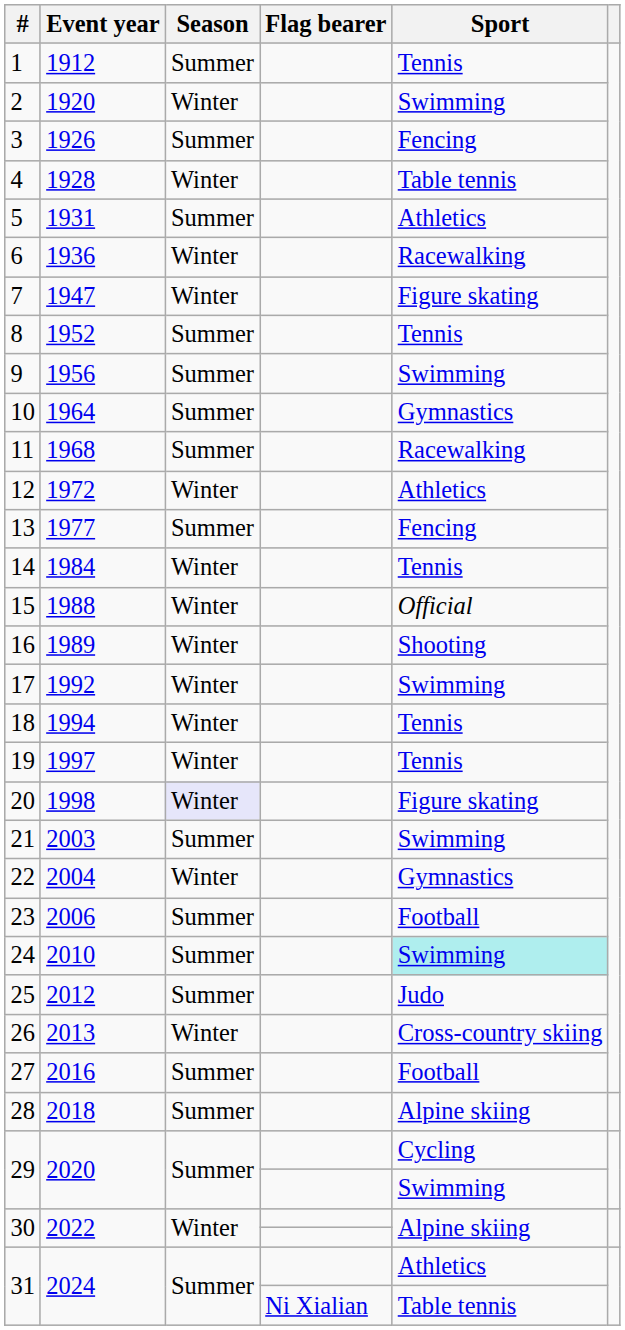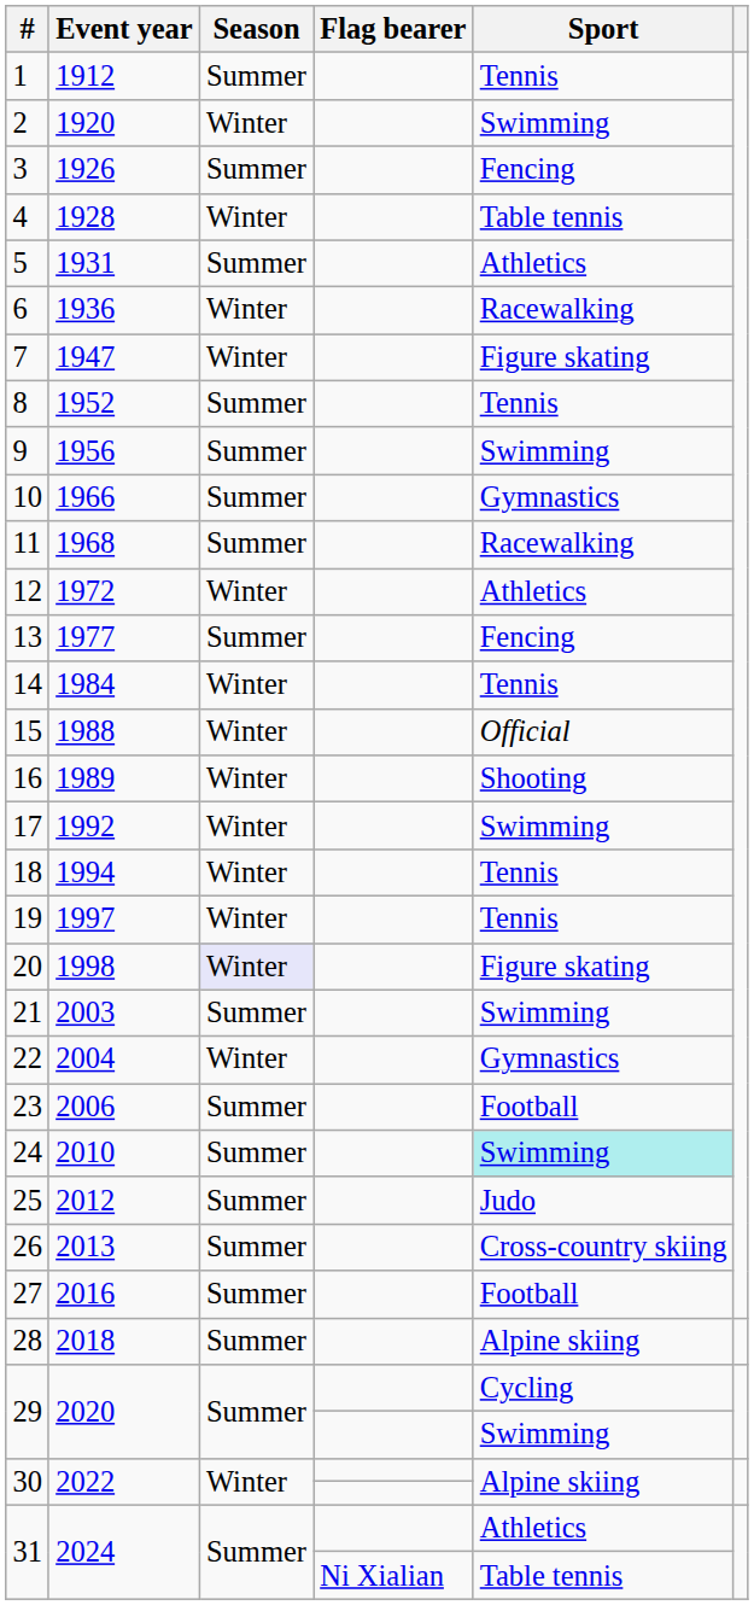 <table class="wikitable sortable">
 <tr>
 <th>#</th>
 <th>Event year</th>
 <th>Season</th>
 <th>Flag bearer</th>
 <th>Sport</th>
 <th></th>
 </tr>
 <tr>
 <td>1</td>
 <td><a href='#'>1912</a></td>
 <td>Summer</td>
 <td></td>
 <td><a href='#'>Tennis</a></td>
 <td rowspan=27></td>
 </tr>
 <tr>
 <td>2</td>
 <td><a href='#'>1920</a></td>
 <td>Winter</td>
 <td></td>
 <td><a href='#'>Swimming</a></td>
 </tr>
 <tr>
 <td>3</td>
 <td><a href='#'>1926</a></td>
 <td>Summer</td>
 <td></td>
 <td><a href='#'>Fencing</a></td>
 </tr>
 <tr>
 <td>4</td>
 <td><a href='#'>1928</a></td>
 <td>Winter</td>
 <td></td>
 <td><a href='#'>Table tennis</a></td>
 </tr>
 <tr>
 <td>5</td>
 <td><a href='#'>1931</a></td>
 <td>Summer</td>
 <td></td>
 <td><a href='#'>Athletics</a></td>
 </tr>
 <tr>
 <td>6</td>
 <td><a href='#'>1936</a></td>
 <td>Winter</td>
 <td></td>
 <td><a href='#'>Racewalking</a></td>
 </tr>
 <tr>
 <td>7</td>
 <td><a href='#'>1947</a></td>
 <td>Winter</td>
 <td></td>
 <td><a href='#'>Figure skating</a></td>
 </tr>
 <tr>
 <td>8</td>
 <td><a href='#'>1952</a></td>
 <td>Summer</td>
 <td></td>
 <td><a href='#'>Tennis</a></td>
 </tr>
 <tr>
 <td>9</td>
 <td><a href='#'>1956</a></td>
 <td>Summer</td>
 <td></td>
 <td><a href='#'>Swimming</a></td>
 </tr>
 <tr>
 <td>10</td>
-<td><a href='#'>1964</a></td>
+<td><a href='#'>1966</a></td>
 <td>Summer</td>
 <td></td>
 <td><a href='#'>Gymnastics</a></td>
 </tr>
 <tr>
 <td>11</td>
 <td><a href='#'>1968</a></td>
 <td>Summer</td>
 <td></td>
 <td><a href='#'>Racewalking</a></td>
 </tr>
 <tr>
 <td>12</td>
 <td><a href='#'>1972</a></td>
 <td>Winter</td>
 <td></td>
 <td><a href='#'>Athletics</a></td>
 </tr>
 <tr>
 <td>13</td>
 <td><a href='#'>1977</a></td>
 <td>Summer</td>
 <td></td>
 <td><a href='#'>Fencing</a></td>
 </tr>
 <tr>
 <td>14</td>
 <td><a href='#'>1984</a></td>
 <td>Winter</td>
 <td></td>
 <td><a href='#'>Tennis</a></td>
 </tr>
 <tr>
 <td>15</td>
 <td><a href='#'>1988</a></td>
 <td>Winter</td>
 <td></td>
 <td><em>Official</em></td>
 </tr>
 <tr>
 <td>16</td>
 <td><a href='#'>1989</a></td>
 <td>Winter</td>
 <td></td>
 <td><a href='#'>Shooting</a></td>
 </tr>
 <tr>
 <td>17</td>
 <td><a href='#'>1992</a></td>
 <td>Winter</td>
 <td></td>
 <td><a href='#'>Swimming</a></td>
 </tr>
 <tr>
 <td>18</td>
 <td><a href='#'>1994</a></td>
 <td>Winter</td>
 <td></td>
 <td><a href='#'>Tennis</a></td>
 </tr>
 <tr>
 <td>19</td>
 <td><a href='#'>1997</a></td>
 <td>Winter</td>
 <td></td>
 <td><a href='#'>Tennis</a></td>
 </tr>
 <tr>
 <td>20</td>
 <td><a href='#'>1998</a></td>
 <td style="background: lavender;">Winter</td>
 <td></td>
 <td><a href='#'>Figure skating</a></td>
 </tr>
 <tr>
 <td>21</td>
 <td><a href='#'>2003</a></td>
 <td>Summer</td>
 <td></td>
 <td><a href='#'>Swimming</a></td>
 </tr>
 <tr>
 <td>22</td>
 <td><a href='#'>2004</a></td>
 <td>Winter</td>
 <td></td>
 <td><a href='#'>Gymnastics</a></td>
 </tr>
 <tr>
 <td>23</td>
 <td><a href='#'>2006</a></td>
 <td>Summer</td>
 <td></td>
 <td><a href='#'>Football</a></td>
 </tr>
 <tr>
 <td>24</td>
 <td><a href='#'>2010</a></td>
 <td>Summer</td>
 <td></td>
 <td style="background: paleturquoise;"><a href='#'>Swimming</a></td>
 </tr>
 <tr>
 <td>25</td>
 <td><a href='#'>2012</a></td>
 <td>Summer</td>
 <td></td>
 <td><a href='#'>Judo</a></td>
 </tr>
 <tr>
 <td>26</td>
 <td><a href='#'>2013</a></td>
-<td>Winter</td>
+<td>Summer</td>
 <td></td>
 <td><a href='#'>Cross-country skiing</a></td>
 </tr>
 <tr>
 <td>27</td>
 <td><a href='#'>2016</a></td>
 <td>Summer</td>
 <td></td>
 <td><a href='#'>Football</a></td>
 </tr>
 <tr>
 <td>28</td>
 <td><a href='#'>2018</a></td>
 <td>Summer</td>
 <td></td>
 <td><a href='#'>Alpine skiing</a></td>
 <td></td>
 </tr>
 <tr>
 <td rowspan=2>29</td>
 <td rowspan=2><a href='#'>2020</a></td>
 <td rowspan=2>Summer</td>
 <td></td>
 <td><a href='#'>Cycling</a></td>
 <td rowspan=2></td>
 </tr>
 <tr>
 <td></td>
 <td><a href='#'>Swimming</a></td>
 </tr>
 <tr>
 <td rowspan=2>30</td>
 <td rowspan=2><a href='#'>2022</a></td>
 <td rowspan=2>Winter</td>
 <td></td>
 <td rowspan=2><a href='#'>Alpine skiing</a></td>
 <td rowspan=2></td>
 </tr>
 <tr>
 <td></td>
 </tr>
 <tr>
 <td rowspan=2>31</td>
 <td rowspan=2><a href='#'>2024</a></td>
 <td rowspan=2>Summer</td>
 <td></td>
 <td><a href='#'>Athletics</a></td>
 <td rowspan=2></td>
 </tr>
 <tr>
 <td><a href='#'>Ni Xialian</a></td>
 <td><a href='#'>Table tennis</a></td>
 </tr>
 </table>
